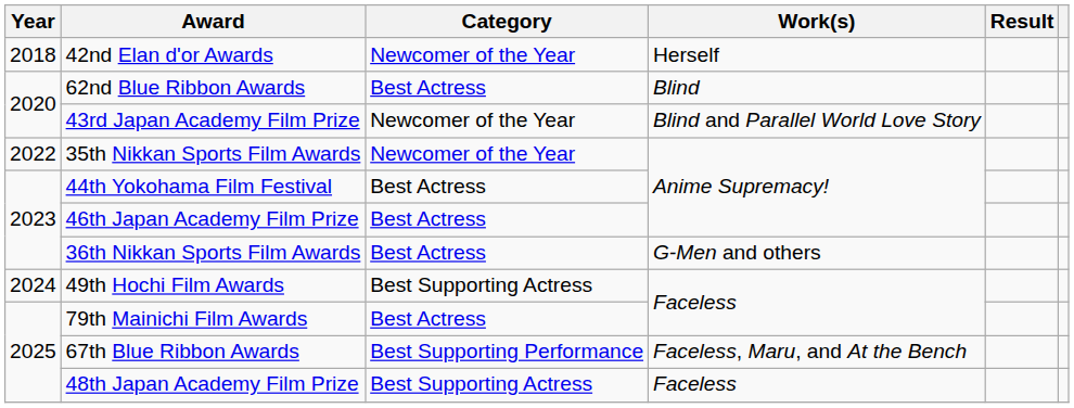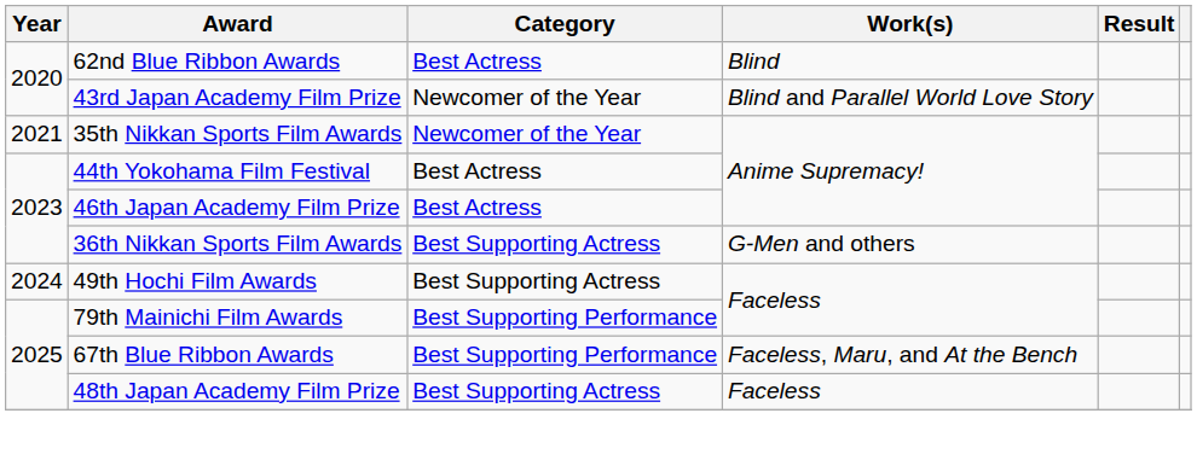 <table class="wikitable sortable">
 <tr>
 <th>Year</th>
 <th>Award</th>
 <th>Category</th>
 <th>Work(s)</th>
 <th>Result</th>
 <th class="unsortable"></th>
-</tr>
-<tr>
-<td>2018</td>
-<td>42nd <a href='#'>Elan d'or Awards</a></td>
-<td><a href='#'>Newcomer of the Year</a></td>
-<td>Herself</td>
-<td></td>
-<td></td>
 </tr>
 <tr>
 <td rowspan=2>2020</td>
 <td>62nd <a href='#'>Blue Ribbon Awards</a></td>
 <td><a href='#'>Best Actress</a></td>
 <td><em>Blind</em></td>
 <td></td>
 <td></td>
 </tr>
 <tr>
 <td><a href='#'>43rd Japan Academy Film Prize</a></td>
 <td>Newcomer of the Year</td>
 <td><em>Blind</em> and <em>Parallel World Love Story</em></td>
 <td></td>
 <td></td>
 </tr>
 <tr>
-<td>2022</td>
+<td>2021</td>
 <td>35th <a href='#'>Nikkan Sports Film Awards</a></td>
 <td><a href='#'>Newcomer of the Year</a></td>
 <td rowspan=3><em>Anime Supremacy!</em></td>
 <td></td>
 <td></td>
 </tr>
 <tr>
 <td rowspan=3>2023</td>
 <td><a href='#'>44th Yokohama Film Festival</a></td>
 <td>Best Actress</td>
 <td></td>
 <td></td>
 </tr>
 <tr>
 <td><a href='#'>46th Japan Academy Film Prize</a></td>
 <td><a href='#'>Best Actress</a></td>
 <td></td>
 <td></td>
 </tr>
 <tr>
 <td><a href='#'>36th Nikkan Sports Film Awards</a></td>
-<td><a href='#'>Best Actress</a></td>
+<td><a href='#'>Best Supporting Actress</a></td>
 <td><em>G-Men</em> and others</td>
 <td></td>
 <td></td>
 </tr>
 <tr>
 <td>2024</td>
 <td>49th <a href='#'>Hochi Film Awards</a></td>
 <td>Best Supporting Actress</td>
 <td rowspan=2><em>Faceless</em></td>
 <td></td>
 <td></td>
 </tr>
 <tr>
 <td rowspan=3>2025</td>
 <td>79th <a href='#'>Mainichi Film Awards</a></td>
-<td><a href='#'>Best Actress</a></td>
+<td><a href='#'>Best Supporting Performance</a></td>
 <td></td>
 <td></td>
 </tr>
 <tr>
 <td>67th <a href='#'>Blue Ribbon Awards</a></td>
 <td><a href='#'>Best Supporting Performance</a></td>
 <td><em>Faceless</em>, <em>Maru</em>, and <em>At the Bench</em></td>
 <td></td>
 <td></td>
 </tr>
 <tr>
 <td><a href='#'>48th Japan Academy Film Prize</a></td>
 <td><a href='#'>Best Supporting Actress</a></td>
 <td><em>Faceless</em></td>
 <td></td>
 <td></td>
 </tr>
 <tr>
 </tr>
 </table>
